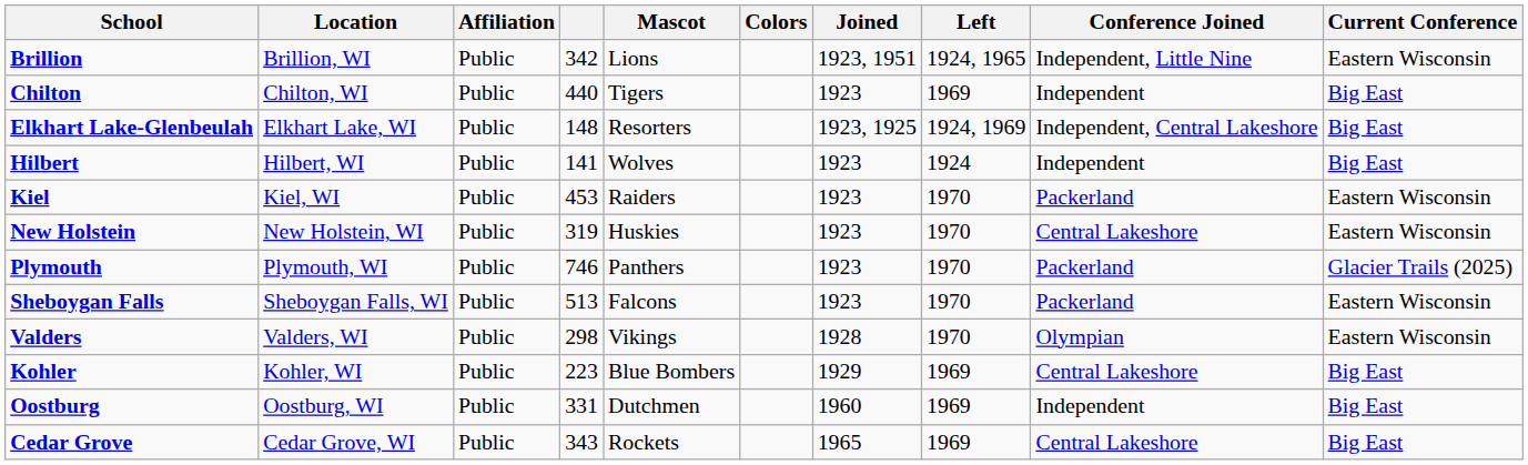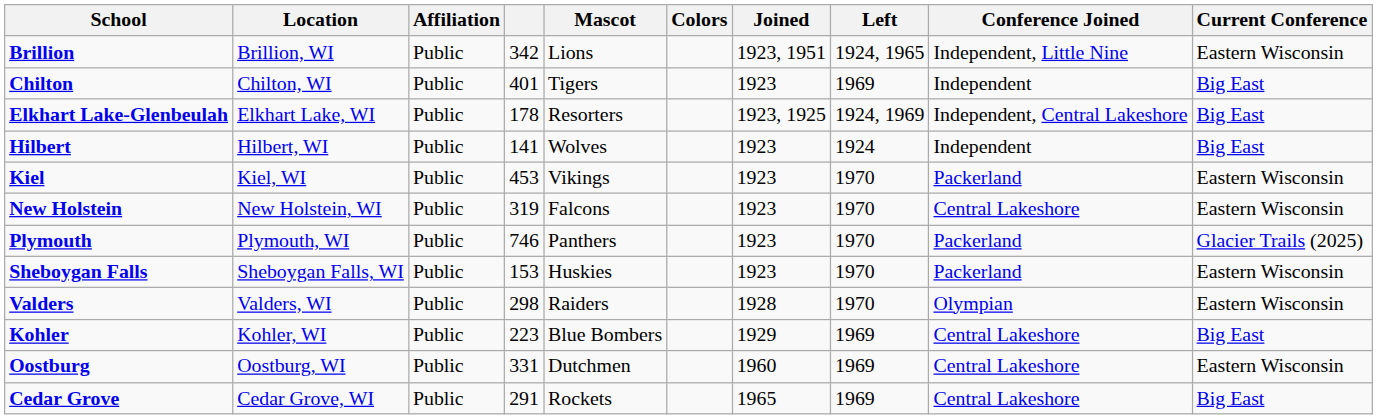 <table class="wikitable sortable">
 <tr>
 <th>School</th>
 <th>Location</th>
 <th>Affiliation</th>
 <th></th>
 <th>Mascot</th>
 <th>Colors</th>
 <th>Joined</th>
 <th>Left</th>
 <th>Conference Joined</th>
 <th>Current Conference</th>
 </tr>
 <tr>
 <td><a href='#'><strong>Brillion</strong></a></td>
 <td><a href='#'>Brillion, WI</a></td>
 <td>Public</td>
 <td>342</td>
 <td>Lions</td>
 <td> </td>
 <td>1923, 1951</td>
 <td>1924, 1965</td>
 <td>Independent, <a href='#'>Little Nine</a></td>
 <td>Eastern Wisconsin</td>
 </tr>
 <tr>
 <td><a href='#'><strong>Chilton</strong></a></td>
 <td><a href='#'>Chilton, WI</a></td>
 <td>Public</td>
-<td>440</td>
+<td>401</td>
 <td>Tigers</td>
 <td> </td>
 <td>1923</td>
 <td>1969</td>
 <td>Independent</td>
 <td><a href='#'>Big East</a></td>
 </tr>
 <tr>
 <td><a href='#'><strong>Elkhart Lake-Glenbeulah</strong></a></td>
 <td><a href='#'>Elkhart Lake, WI</a></td>
 <td>Public</td>
-<td>148</td>
+<td>178</td>
 <td>Resorters</td>
 <td> </td>
 <td>1923, 1925</td>
 <td>1924, 1969</td>
 <td>Independent, <a href='#'>Central Lakeshore</a></td>
 <td><a href='#'>Big East</a></td>
 </tr>
 <tr>
 <td><a href='#'><strong>Hilbert</strong></a></td>
 <td><a href='#'>Hilbert, WI</a></td>
 <td>Public</td>
 <td>141</td>
 <td>Wolves</td>
 <td> </td>
 <td>1923</td>
 <td>1924</td>
 <td>Independent</td>
 <td><a href='#'>Big East</a></td>
 </tr>
 <tr>
 <td><a href='#'><strong>Kiel</strong></a></td>
 <td><a href='#'>Kiel, WI</a></td>
 <td>Public</td>
 <td>453</td>
-<td>Raiders</td>
+<td>Vikings</td>
 <td> </td>
 <td>1923</td>
 <td>1970</td>
 <td><a href='#'>Packerland</a></td>
 <td>Eastern Wisconsin</td>
 </tr>
 <tr>
 <td><a href='#'><strong>New Holstein</strong></a></td>
 <td><a href='#'>New Holstein, WI</a></td>
 <td>Public</td>
 <td>319</td>
-<td>Huskies</td>
+<td>Falcons</td>
 <td> </td>
 <td>1923</td>
 <td>1970</td>
 <td><a href='#'>Central Lakeshore</a></td>
 <td>Eastern Wisconsin</td>
 </tr>
 <tr>
 <td><a href='#'><strong>Plymouth</strong></a></td>
 <td><a href='#'>Plymouth, WI</a></td>
 <td>Public</td>
 <td>746</td>
 <td>Panthers</td>
 <td> </td>
 <td>1923</td>
 <td>1970</td>
 <td><a href='#'>Packerland</a></td>
 <td><a href='#'>Glacier Trails</a> (2025)</td>
 </tr>
 <tr>
 <td><a href='#'><strong>Sheboygan Falls</strong></a></td>
 <td><a href='#'>Sheboygan Falls, WI</a></td>
 <td>Public</td>
-<td>513</td>
-<td>Falcons</td>
+<td>153</td>
+<td>Huskies</td>
 <td> </td>
 <td>1923</td>
 <td>1970</td>
 <td><a href='#'>Packerland</a></td>
 <td>Eastern Wisconsin</td>
 </tr>
 <tr>
 <td><a href='#'><strong>Valders</strong></a></td>
 <td><a href='#'>Valders, WI</a></td>
 <td>Public</td>
 <td>298</td>
-<td>Vikings</td>
+<td>Raiders</td>
 <td> </td>
 <td>1928</td>
 <td>1970</td>
 <td><a href='#'>Olympian</a></td>
 <td>Eastern Wisconsin</td>
 </tr>
 <tr>
 <td><a href='#'><strong>Kohler</strong></a></td>
 <td><a href='#'>Kohler, WI</a></td>
 <td>Public</td>
 <td>223</td>
 <td>Blue Bombers</td>
 <td> </td>
 <td>1929</td>
 <td>1969</td>
 <td><a href='#'>Central Lakeshore</a></td>
 <td><a href='#'>Big East</a></td>
 </tr>
 <tr>
 <td><a href='#'><strong>Oostburg</strong></a></td>
 <td><a href='#'>Oostburg, WI</a></td>
 <td>Public</td>
 <td>331</td>
 <td>Dutchmen</td>
 <td> </td>
 <td>1960</td>
 <td>1969</td>
-<td>Independent</td>
-<td><a href='#'>Big East</a></td>
+<td><a href='#'>Central Lakeshore</a></td>
+<td>Eastern Wisconsin</td>
 </tr>
 <tr>
 <td><a href='#'><strong>Cedar Grove</strong></a></td>
 <td><a href='#'>Cedar Grove, WI</a></td>
 <td>Public</td>
-<td>343</td>
+<td>291</td>
 <td>Rockets</td>
 <td> </td>
 <td>1965</td>
 <td>1969</td>
 <td><a href='#'>Central Lakeshore</a></td>
 <td><a href='#'>Big East</a></td>
 </tr>
 </table>
